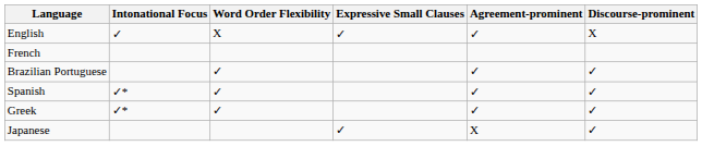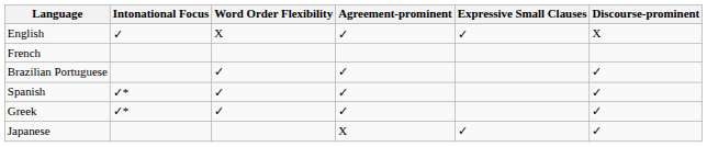 <table class="wikitable">
 <tr>
 <th>Language</th>
 <th>Intonational Focus</th>
 <th>Word Order Flexibility</th>
+<th>Agreement-prominent</th>
 <th>Expressive Small Clauses</th>
-<th>Agreement-prominent</th>
 <th>Discourse-prominent</th>
 </tr>
 <tr>
 <td>English</td>
 <td>✓</td>
 <td>X</td>
 <td>✓</td>
 <td>✓</td>
 <td>X</td>
 </tr>
 <tr>
 <td>French</td>
 <td></td>
 <td></td>
 <td></td>
 <td></td>
 <td></td>
 </tr>
 <tr>
 <td>Brazilian Portuguese</td>
 <td></td>
 <td>✓</td>
+<td>✓</td>
 <td></td>
-<td>✓</td>
 <td>✓</td>
 </tr>
 <tr>
 <td>Spanish</td>
 <td>✓*</td>
 <td>✓</td>
+<td>✓</td>
 <td></td>
-<td>✓</td>
 <td>✓</td>
 </tr>
 <tr>
 <td>Greek</td>
 <td>✓*</td>
 <td>✓</td>
+<td>✓</td>
 <td></td>
-<td>✓</td>
 <td>✓</td>
 </tr>
 <tr>
 <td>Japanese</td>
 <td></td>
 <td></td>
+<td>X</td>
 <td>✓</td>
-<td>X</td>
 <td>✓</td>
 </tr>
 </table>
